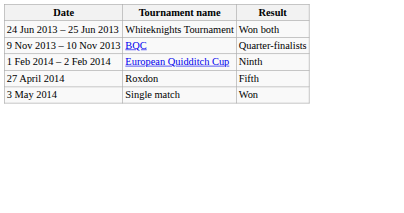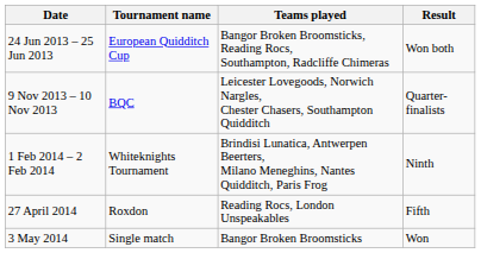 <table class="wikitable">
 <tr>
 <th>Date</th>
 <th>Tournament name</th>
+<th>Teams played</th>
 <th>Result</th>
 </tr>
 <tr>
 <td>24 Jun 2013  – 25 Jun 2013</td>
-<td>Whiteknights Tournament</td>
+<td><a href='#'>European Quidditch Cup</a></td>
+<td>Bangor Broken Broomsticks, Reading Rocs,<br> Southampton, Radcliffe Chimeras</td>
 <td>Won both</td>
 </tr>
 <tr>
 <td>9 Nov 2013  – 10 Nov 2013</td>
 <td><a href='#'>BQC</a></td>
+<td>Leicester Lovegoods, Norwich Nargles,<br> Chester Chasers, Southampton Quidditch</td>
 <td>Quarter-finalists</td>
 </tr>
 <tr>
 <td>1 Feb 2014  – 2 Feb 2014</td>
-<td><a href='#'>European Quidditch Cup</a></td>
+<td>Whiteknights Tournament</td>
+<td>Brindisi Lunatica, Antwerpen Beerters, <br> Milano Meneghins, Nantes Quidditch, Paris Frog</td>
 <td>Ninth</td>
 </tr>
 <tr>
 <td>27 April 2014</td>
 <td>Roxdon</td>
+<td>Reading Rocs, London Unspeakables</td>
 <td>Fifth</td>
 </tr>
 <tr>
 <td>3 May 2014</td>
 <td>Single match</td>
+<td>Bangor Broken Broomsticks</td>
 <td>Won</td>
 </tr>
 </table>
